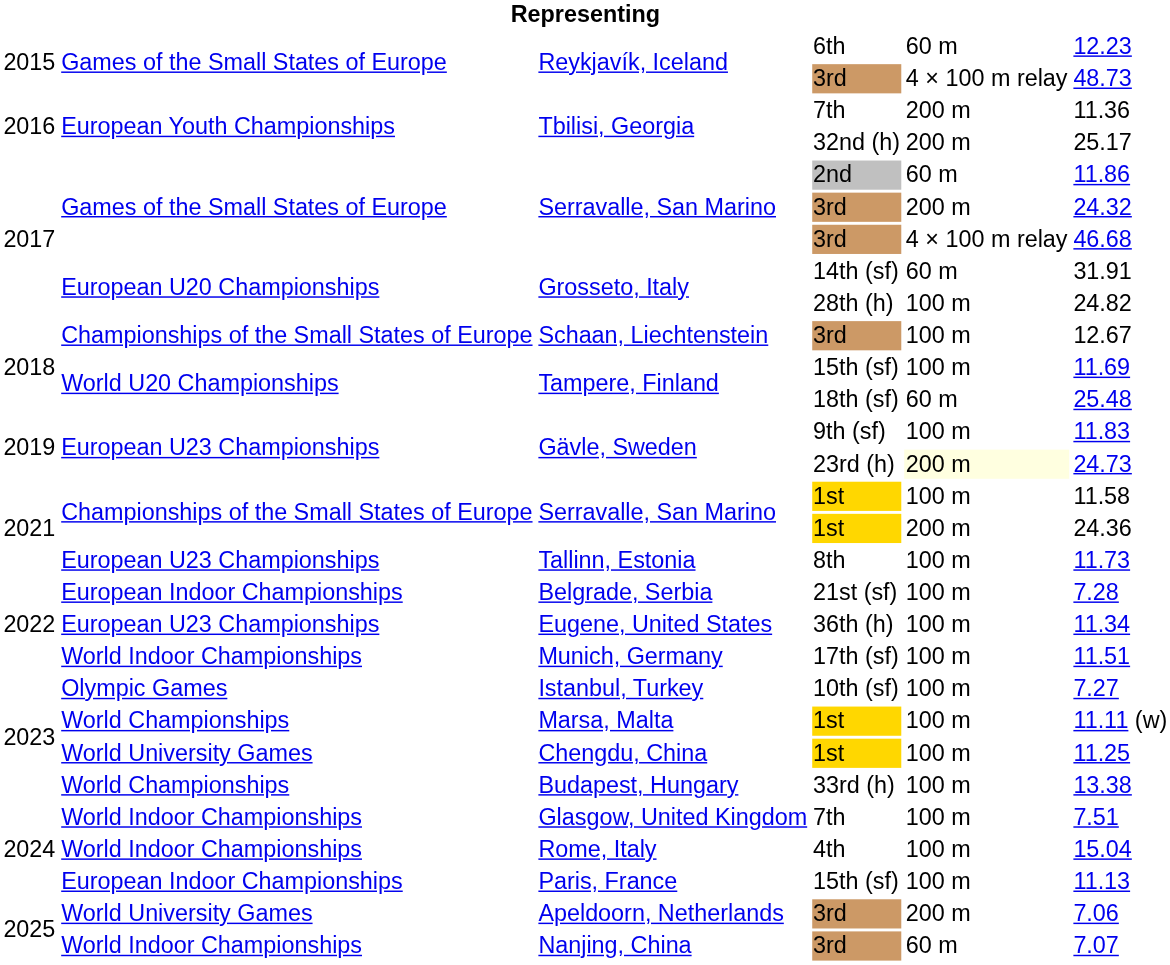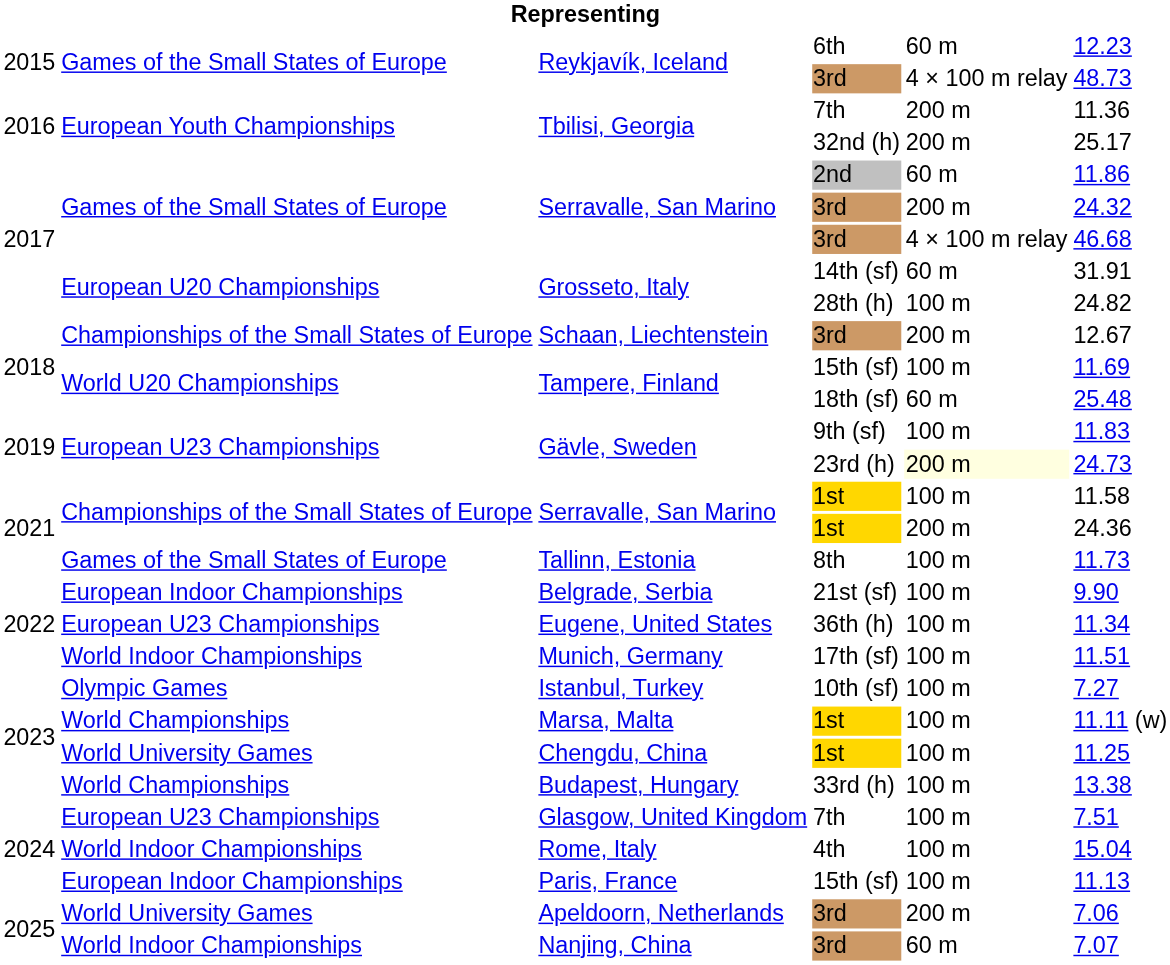 <table>
 <tr>
 <th colspan="6">Representing </th>
 </tr>
 <tr>
 <td rowspan=2>2015</td>
 <td rowspan=2><a href='#'>Games of the Small States of Europe</a></td>
 <td rowspan=2><a href='#'>Reykjavík, Iceland</a></td>
 <td>6th</td>
 <td>60 m</td>
 <td><a href='#'>12.23</a></td>
 </tr>
 <tr>
 <td bgcolor=cc9966>3rd</td>
 <td>4 × 100 m relay</td>
 <td><a href='#'>48.73</a></td>
 </tr>
 <tr>
 <td rowspan=2>2016</td>
 <td rowspan=2><a href='#'>European Youth Championships</a></td>
 <td rowspan=2><a href='#'>Tbilisi, Georgia</a></td>
 <td>7th</td>
 <td>200 m</td>
 <td>11.36</td>
 </tr>
 <tr>
 <td>32nd (h)</td>
 <td>200 m</td>
 <td>25.17</td>
 </tr>
 <tr>
 <td rowspan=5>2017</td>
 <td rowspan=3><a href='#'>Games of the Small States of Europe</a></td>
 <td rowspan=3><a href='#'>Serravalle, San Marino</a></td>
 <td bgcolor=silver>2nd</td>
 <td>60 m</td>
 <td><a href='#'>11.86</a></td>
 </tr>
 <tr>
 <td bgcolor=cc9966>3rd</td>
 <td>200 m</td>
 <td><a href='#'>24.32</a></td>
 </tr>
 <tr>
 <td bgcolor=cc9966>3rd</td>
 <td>4 × 100 m relay</td>
 <td><a href='#'>46.68</a></td>
 </tr>
 <tr>
 <td rowspan=2><a href='#'>European U20 Championships</a></td>
 <td rowspan=2><a href='#'>Grosseto, Italy</a></td>
 <td>14th (sf)</td>
 <td>60 m</td>
 <td>31.91</td>
 </tr>
 <tr>
 <td>28th (h)</td>
 <td>100 m</td>
 <td>24.82</td>
 </tr>
 <tr>
 <td rowspan=3>2018</td>
 <td><a href='#'>Championships of the Small States of Europe</a></td>
 <td><a href='#'>Schaan, Liechtenstein</a></td>
 <td bgcolor=cc9966>3rd</td>
-<td>100 m</td>
+<td>200 m</td>
 <td>12.67</td>
 </tr>
 <tr>
 <td rowspan=2><a href='#'>World U20 Championships</a></td>
 <td rowspan=2><a href='#'>Tampere, Finland</a></td>
 <td>15th (sf)</td>
 <td>100 m</td>
 <td><a href='#'>11.69</a></td>
 </tr>
 <tr>
 <td>18th (sf)</td>
 <td>60 m</td>
 <td><a href='#'>25.48</a></td>
 </tr>
 <tr>
 <td rowspan=2>2019</td>
 <td rowspan=2><a href='#'>European U23 Championships</a></td>
 <td rowspan=2><a href='#'>Gävle, Sweden</a></td>
 <td>9th (sf)</td>
 <td>100 m</td>
 <td><a href='#'>11.83</a></td>
 </tr>
 <tr>
 <td>23rd (h)</td>
 <td style="background: lightyellow;">200 m</td>
 <td><a href='#'>24.73</a></td>
 </tr>
 <tr>
 <td rowspan=3>2021</td>
 <td rowspan=2><a href='#'>Championships of the Small States of Europe</a></td>
 <td rowspan=2><a href='#'>Serravalle, San Marino</a></td>
 <td bgcolor=gold>1st</td>
 <td>100 m</td>
 <td>11.58</td>
 </tr>
 <tr>
 <td bgcolor=gold>1st</td>
 <td>200 m</td>
 <td>24.36</td>
 </tr>
 <tr>
-<td><a href='#'>European U23 Championships</a></td>
+<td><a href='#'>Games of the Small States of Europe</a></td>
 <td><a href='#'>Tallinn, Estonia</a></td>
 <td>8th</td>
 <td>100 m</td>
 <td><a href='#'>11.73</a></td>
 </tr>
 <tr>
 <td rowspan=3>2022</td>
 <td><a href='#'>European Indoor Championships</a></td>
 <td><a href='#'>Belgrade, Serbia</a></td>
 <td>21st (sf)</td>
 <td>100 m</td>
-<td><a href='#'>7.28</a></td>
+<td><a href='#'>9.90</a></td>
 </tr>
 <tr>
 <td><a href='#'>European U23 Championships</a></td>
 <td><a href='#'>Eugene, United States</a></td>
 <td>36th (h)</td>
 <td>100 m</td>
 <td><a href='#'>11.34</a></td>
 </tr>
 <tr>
 <td><a href='#'>World Indoor Championships</a></td>
 <td><a href='#'>Munich, Germany</a></td>
 <td>17th (sf)</td>
 <td>100 m</td>
 <td><a href='#'>11.51</a></td>
 </tr>
 <tr>
 <td rowspan=4>2023</td>
 <td><a href='#'>Olympic Games</a></td>
 <td><a href='#'>Istanbul, Turkey</a></td>
 <td>10th (sf)</td>
 <td>100 m</td>
 <td><a href='#'>7.27</a></td>
 </tr>
 <tr>
 <td><a href='#'>World Championships</a></td>
 <td><a href='#'>Marsa, Malta</a></td>
 <td bgcolor=gold>1st</td>
 <td>100 m</td>
 <td><a href='#'>11.11</a> (w)</td>
 </tr>
 <tr>
 <td><a href='#'>World University Games</a></td>
 <td><a href='#'>Chengdu, China</a></td>
 <td bgcolor=gold>1st</td>
 <td>100 m</td>
 <td><a href='#'>11.25</a></td>
 </tr>
 <tr>
 <td><a href='#'>World Championships</a></td>
 <td><a href='#'>Budapest, Hungary</a></td>
 <td>33rd (h)</td>
 <td>100 m</td>
 <td><a href='#'>13.38</a></td>
 </tr>
 <tr>
 <td rowspan=3>2024</td>
-<td><a href='#'>World Indoor Championships</a></td>
+<td><a href='#'>European U23 Championships</a></td>
 <td><a href='#'>Glasgow, United Kingdom</a></td>
 <td>7th</td>
 <td>100 m</td>
 <td><a href='#'>7.51</a></td>
 </tr>
 <tr>
 <td><a href='#'>World Indoor Championships</a></td>
 <td><a href='#'>Rome, Italy</a></td>
 <td>4th</td>
 <td>100 m</td>
 <td><a href='#'>15.04</a></td>
 </tr>
 <tr>
 <td><a href='#'>European Indoor Championships</a></td>
 <td><a href='#'>Paris, France</a></td>
 <td>15th (sf)</td>
 <td>100 m</td>
 <td><a href='#'>11.13</a></td>
 </tr>
 <tr>
 <td rowspan=2>2025</td>
 <td><a href='#'>World University Games</a></td>
 <td><a href='#'>Apeldoorn, Netherlands</a></td>
 <td bgcolor=cc9966>3rd</td>
 <td>200 m</td>
 <td><a href='#'>7.06</a></td>
 </tr>
 <tr>
 <td><a href='#'>World Indoor Championships</a></td>
 <td><a href='#'>Nanjing, China</a></td>
 <td bgcolor=cc9966>3rd</td>
 <td>60 m</td>
 <td><a href='#'>7.07</a></td>
 </tr>
 </table>
